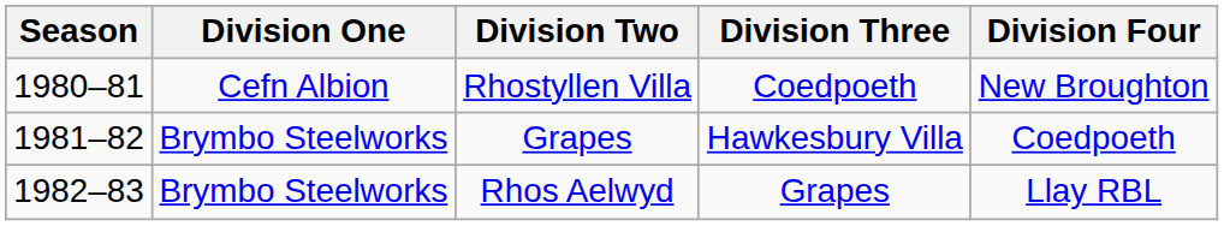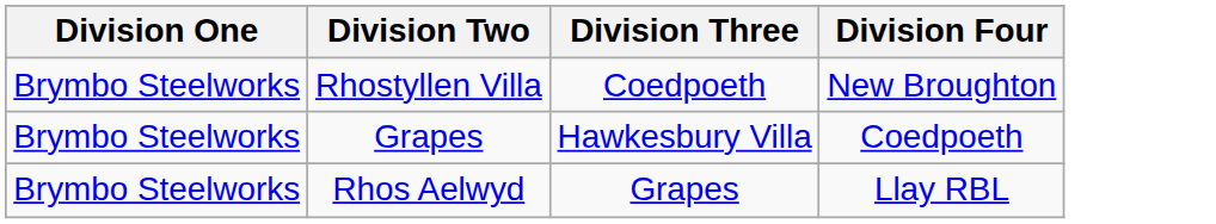 <table class="wikitable" style="text-align: center">
 <tr>
-<th>Season</th>
 <th>Division One</th>
 <th>Division Two</th>
 <th>Division Three</th>
 <th>Division Four</th>
 </tr>
 <tr>
-<td>1980–81</td>
-<td><a href='#'>Cefn Albion</a></td>
+<td><a href='#'>Brymbo Steelworks</a></td>
 <td><a href='#'>Rhostyllen Villa</a></td>
 <td><a href='#'>Coedpoeth</a></td>
 <td><a href='#'>New Broughton</a></td>
 </tr>
 <tr>
-<td>1981–82</td>
 <td><a href='#'>Brymbo Steelworks</a></td>
 <td><a href='#'>Grapes</a></td>
 <td><a href='#'>Hawkesbury Villa</a></td>
 <td><a href='#'>Coedpoeth</a></td>
 </tr>
 <tr>
-<td>1982–83</td>
 <td><a href='#'>Brymbo Steelworks</a></td>
 <td><a href='#'>Rhos Aelwyd</a></td>
 <td><a href='#'>Grapes</a></td>
 <td><a href='#'>Llay RBL</a></td>
 </tr>
 </table>
